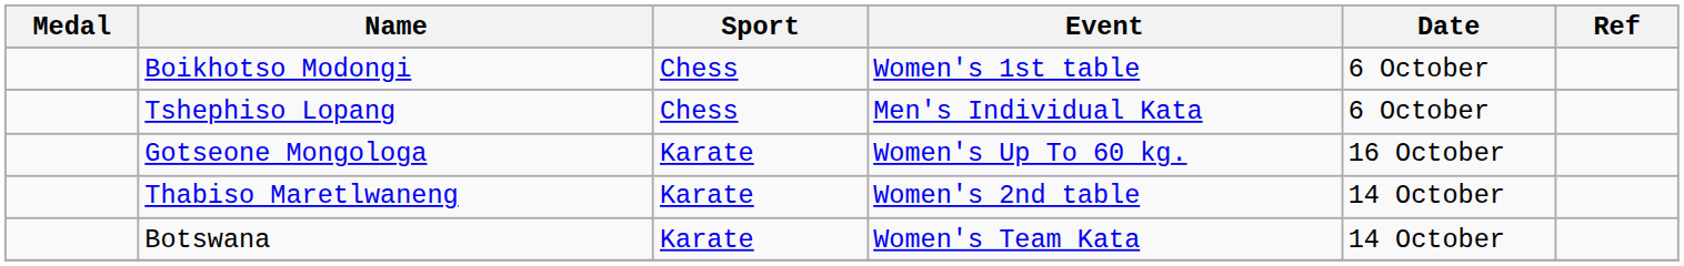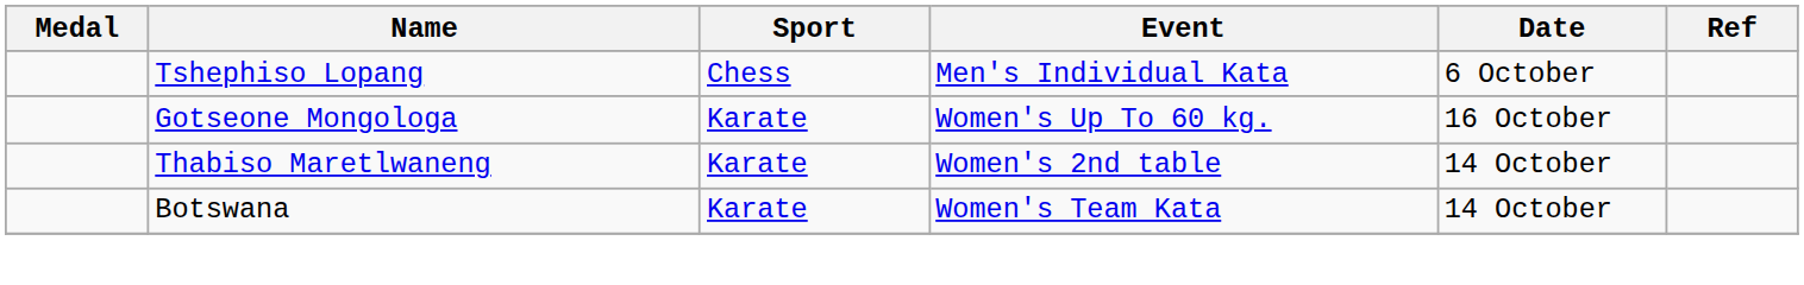 <table class="wikitable sortable" style="font-size:100%">
 <tr>
 <th width="60">Medal</th>
 <th width="250">Name</th>
 <th width="100">Sport</th>
 <th width="230">Event</th>
 <th width="100">Date</th>
 <th width="55">Ref</th>
-</tr>
-<tr>
-<td></td>
-<td><a href='#'>Boikhotso Modongi</a></td>
-<td><a href='#'>Chess</a></td>
-<td><a href='#'>Women's 1st table</a></td>
-<td>6 October</td>
-<td></td>
 </tr>
 <tr>
 <td></td>
 <td><a href='#'>Tshephiso Lopang</a></td>
 <td><a href='#'>Chess</a></td>
 <td><a href='#'>Men's Individual Kata</a></td>
 <td>6 October</td>
 <td></td>
 </tr>
 <tr>
 <td></td>
 <td><a href='#'>Gotseone Mongologa</a></td>
 <td><a href='#'>Karate</a></td>
 <td><a href='#'>Women's Up To 60 kg.</a></td>
 <td>16 October</td>
 <td></td>
 </tr>
 <tr>
 <td></td>
 <td><a href='#'>Thabiso Maretlwaneng</a></td>
 <td><a href='#'>Karate</a></td>
 <td><a href='#'>Women's 2nd table</a></td>
 <td>14 October</td>
 <td></td>
 </tr>
 <tr>
 <td></td>
 <td>Botswana</td>
 <td><a href='#'>Karate</a></td>
 <td><a href='#'>Women's Team Kata</a></td>
 <td>14 October</td>
 <td></td>
 </tr>
 <tr>
 </tr>
 </table>
